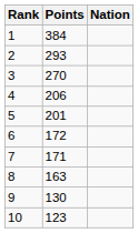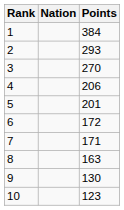 <table class="wikitable">
 <tr>
 <th>Rank</th>
+<th>Nation</th>
 <th>Points</th>
-<th>Nation</th>
 </tr>
 <tr>
 <td>1</td>
+<td></td>
 <td>384</td>
-<td></td>
 </tr>
 <tr>
 <td>2</td>
+<td></td>
 <td>293</td>
-<td></td>
 </tr>
 <tr>
 <td>3</td>
+<td></td>
 <td>270</td>
-<td></td>
 </tr>
 <tr>
 <td>4</td>
+<td></td>
 <td>206</td>
-<td></td>
 </tr>
 <tr>
 <td>5</td>
+<td></td>
 <td>201</td>
-<td></td>
 </tr>
 <tr>
 <td>6</td>
+<td></td>
 <td>172</td>
-<td></td>
 </tr>
 <tr>
 <td>7</td>
+<td></td>
 <td>171</td>
-<td></td>
 </tr>
 <tr>
 <td>8</td>
+<td></td>
 <td>163</td>
-<td></td>
 </tr>
 <tr>
 <td>9</td>
+<td></td>
 <td>130</td>
-<td></td>
 </tr>
 <tr>
 <td>10</td>
+<td></td>
 <td>123</td>
-<td></td>
 </tr>
 </table>
